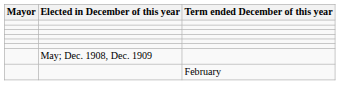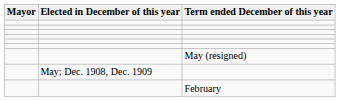 <table class="wikitable sortable">
 <tr>
 <th>Mayor</th>
 <th>Elected in December of this year</th>
 <th>Term ended December of this year</th>
 </tr>
 <tr>
 <td></td>
 <td></td>
 <td></td>
 </tr>
 <tr>
 <td></td>
 <td></td>
 <td></td>
 </tr>
 <tr>
 <td></td>
 <td></td>
 <td></td>
 </tr>
 <tr>
 <td></td>
 <td></td>
 <td></td>
 </tr>
 <tr>
 <td></td>
 <td></td>
 <td></td>
 </tr>
 <tr>
 <td></td>
 <td></td>
 <td></td>
 </tr>
 <tr>
 <td></td>
+<td></td>
+<td> May (resigned)</td>
+</tr>
+<tr>
+<td></td>
 <td> May; Dec. 1908, Dec. 1909</td>
 <td></td>
 </tr>
 <tr>
 <td></td>
 <td></td>
 <td> February</td>
 </tr>
 </table>
